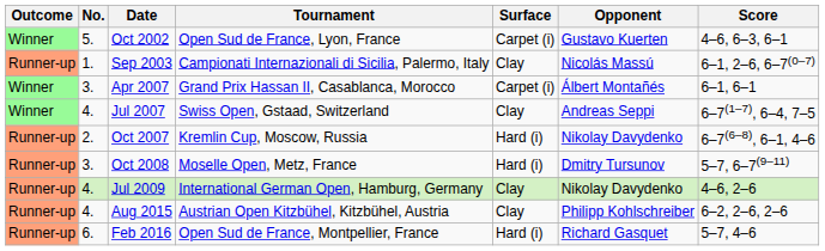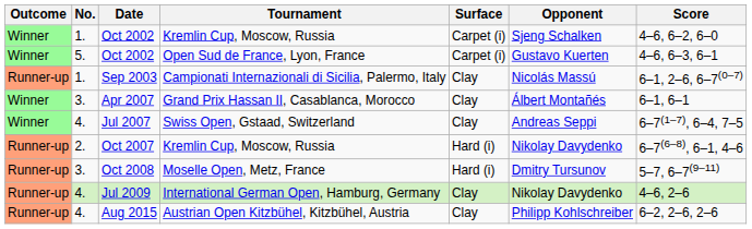 <table class="sortable wikitable">
 <tr>
 <th>Outcome</th>
 <th>No.</th>
 <th>Date</th>
 <th>Tournament</th>
 <th>Surface</th>
 <th>Opponent</th>
 <th class="unsortable">Score</th>
+</tr>
+<tr>
+<td bgcolor=98FB98>Winner</td>
+<td>1.</td>
+<td><a href='#'>Oct 2002</a></td>
+<td><a href='#'>Kremlin Cup</a>, Moscow, Russia</td>
+<td>Carpet (i)</td>
+<td> <a href='#'>Sjeng Schalken</a></td>
+<td>4–6, 6–2, 6–0</td>
 </tr>
 <tr>
 <td bgcolor=98FB98>Winner</td>
 <td>5.</td>
 <td><a href='#'>Oct 2002</a></td>
 <td><a href='#'>Open Sud de France</a>, Lyon, France</td>
 <td>Carpet (i)</td>
 <td> <a href='#'>Gustavo Kuerten</a></td>
 <td>4–6, 6–3, 6–1</td>
 </tr>
 <tr>
 <td bgcolor=FFA07A>Runner-up</td>
 <td>1.</td>
 <td><a href='#'>Sep 2003</a></td>
 <td><a href='#'>Campionati Internazionali di Sicilia</a>, Palermo, Italy</td>
 <td>Clay</td>
 <td> <a href='#'>Nicolás Massú</a></td>
 <td>6–1, 2–6, 6–7<sup>(0–7)</sup></td>
 </tr>
 <tr>
 <td bgcolor=98FB98>Winner</td>
 <td>3.</td>
 <td><a href='#'>Apr 2007</a></td>
 <td><a href='#'>Grand Prix Hassan II</a>, Casablanca, Morocco</td>
-<td>Carpet (i)</td>
+<td>Clay</td>
 <td> <a href='#'>Álbert Montañés</a></td>
 <td>6–1, 6–1</td>
 </tr>
 <tr>
 <td bgcolor=98FB98>Winner</td>
 <td>4.</td>
 <td><a href='#'>Jul 2007</a></td>
 <td><a href='#'>Swiss Open</a>, Gstaad, Switzerland</td>
 <td>Clay</td>
 <td> <a href='#'>Andreas Seppi</a></td>
 <td>6–7<sup>(1–7)</sup>, 6–4, 7–5</td>
 </tr>
 <tr>
 <td bgcolor=FFA07A>Runner-up</td>
 <td>2.</td>
 <td><a href='#'>Oct 2007</a></td>
 <td><a href='#'>Kremlin Cup</a>, Moscow, Russia</td>
 <td>Hard (i)</td>
 <td> <a href='#'>Nikolay Davydenko</a></td>
 <td>6–7<sup>(6–8)</sup>, 6–1, 4–6</td>
 </tr>
 <tr>
 <td bgcolor=FFA07A>Runner-up</td>
 <td>3.</td>
 <td><a href='#'>Oct 2008</a></td>
 <td><a href='#'>Moselle Open</a>, Metz, France</td>
 <td>Hard (i)</td>
 <td> <a href='#'>Dmitry Tursunov</a></td>
 <td>5–7, 6–7<sup>(9–11)</sup></td>
 </tr>
 <tr bgcolor=d4f1c5>
 <td bgcolor=FFA07A>Runner-up</td>
 <td>4.</td>
 <td><a href='#'>Jul 2009</a></td>
 <td><a href='#'>International German Open</a>, Hamburg, Germany</td>
 <td>Clay</td>
 <td> Nikolay Davydenko</td>
 <td>4–6, 2–6</td>
 </tr>
 <tr>
 <td bgcolor=FFA07A>Runner-up</td>
 <td>4.</td>
 <td><a href='#'>Aug 2015</a></td>
 <td><a href='#'>Austrian Open Kitzbühel</a>, Kitzbühel, Austria</td>
 <td>Clay</td>
 <td> <a href='#'>Philipp Kohlschreiber</a></td>
 <td>6–2, 2–6, 2–6</td>
 </tr>
-<tr>
-<td bgcolor=FFA07A>Runner-up</td>
-<td>6.</td>
-<td><a href='#'>Feb 2016</a></td>
-<td><a href='#'>Open Sud de France</a>, Montpellier, France</td>
-<td>Hard (i)</td>
-<td> <a href='#'>Richard Gasquet</a></td>
-<td>5–7, 4–6</td>
-</tr>
 </table>
